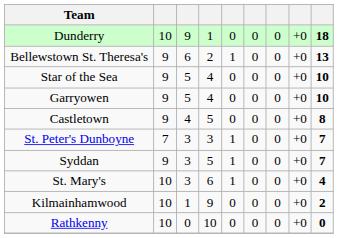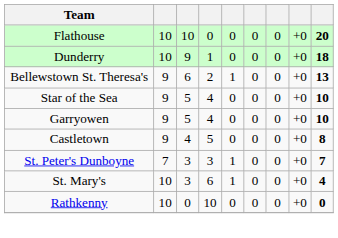 <table class="wikitable" style="text-align:center">
 <tr>
 <th width="175">Team</th>
 <th width="20"></th>
 <th width="20"></th>
 <th width="20"></th>
 <th width="20"></th>
 <th width="20"></th>
 <th width="20"></th>
 <th width="20"></th>
 <th width="20"></th>
+</tr>
+<tr style="background:#cfc;">
+<td>Flathouse</td>
+<td>10</td>
+<td>10</td>
+<td>0</td>
+<td>0</td>
+<td>0</td>
+<td>0</td>
+<td>+0</td>
+<td><strong>20</strong></td>
 </tr>
 <tr style="background:#cfc;">
 <td>Dunderry</td>
 <td>10</td>
 <td>9</td>
 <td>1</td>
 <td>0</td>
 <td>0</td>
 <td>0</td>
 <td>+0</td>
 <td><strong>18</strong></td>
 </tr>
 <tr>
 <td>Bellewstown St. Theresa's</td>
 <td>9</td>
 <td>6</td>
 <td>2</td>
 <td>1</td>
 <td>0</td>
 <td>0</td>
 <td>+0</td>
 <td><strong>13</strong></td>
 </tr>
 <tr>
 <td>Star of the Sea</td>
 <td>9</td>
 <td>5</td>
 <td>4</td>
 <td>0</td>
 <td>0</td>
 <td>0</td>
 <td>+0</td>
 <td><strong>10</strong></td>
 </tr>
 <tr>
 <td>Garryowen</td>
 <td>9</td>
 <td>5</td>
 <td>4</td>
 <td>0</td>
 <td>0</td>
 <td>0</td>
 <td>+0</td>
 <td><strong>10</strong></td>
 </tr>
 <tr>
 <td>Castletown</td>
 <td>9</td>
 <td>4</td>
 <td>5</td>
 <td>0</td>
 <td>0</td>
 <td>0</td>
 <td>+0</td>
 <td><strong>8</strong></td>
 </tr>
 <tr>
 <td><a href='#'>St. Peter's Dunboyne</a></td>
 <td>7</td>
 <td>3</td>
 <td>3</td>
 <td>1</td>
 <td>0</td>
 <td>0</td>
 <td>+0</td>
 <td><strong>7</strong></td>
 </tr>
 <tr>
-<td>Syddan</td>
-<td>9</td>
-<td>3</td>
-<td>5</td>
-<td>1</td>
-<td>0</td>
-<td>0</td>
-<td>+0</td>
-<td><strong>7</strong></td>
-</tr>
-<tr>
 <td>St. Mary's</td>
 <td>10</td>
 <td>3</td>
 <td>6</td>
 <td>1</td>
 <td>0</td>
 <td>0</td>
 <td>+0</td>
 <td><strong>4</strong></td>
-</tr>
-<tr>
-<td>Kilmainhamwood</td>
-<td>10</td>
-<td>1</td>
-<td>9</td>
-<td>0</td>
-<td>0</td>
-<td>0</td>
-<td>+0</td>
-<td><strong>2</strong></td>
 </tr>
 <tr>
 <td><a href='#'>Rathkenny</a></td>
 <td>10</td>
 <td>0</td>
 <td>10</td>
 <td>0</td>
 <td>0</td>
 <td>0</td>
 <td>+0</td>
 <td><strong>0</strong></td>
 </tr>
 <tr>
 </tr>
 </table>
